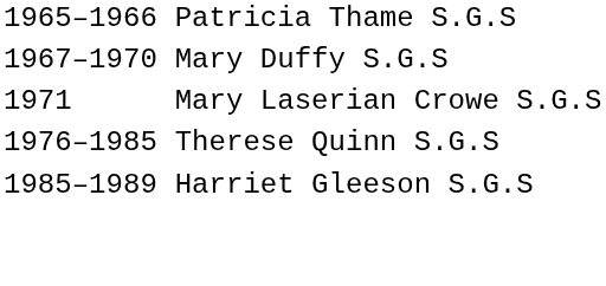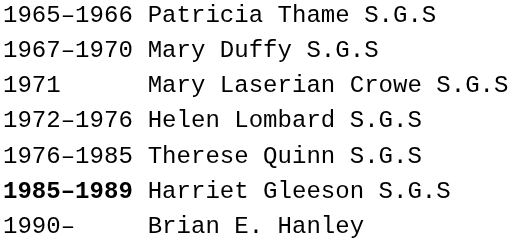 <table>
 <tr>
 <td></td>
 <td>1965–1966</td>
 <td></td>
 <td>Patricia Thame S.G.S</td>
 </tr>
 <tr>
 <td></td>
 <td>1967–1970</td>
 <td></td>
 <td>Mary Duffy S.G.S</td>
 </tr>
 <tr>
 <td></td>
 <td>1971</td>
 <td></td>
 <td>Mary Laserian Crowe S.G.S</td>
 </tr>
 <tr>
 <td></td>
+<td>1972–1976</td>
+<td></td>
+<td>Helen Lombard S.G.S</td>
+</tr>
+<tr>
+<td></td>
 <td>1976–1985</td>
 <td></td>
 <td>Therese Quinn S.G.S</td>
 </tr>
 <tr>
 <td></td>
-<td>1985–1989</td>
+<td><strong>1985–1989</strong></td>
 <td></td>
 <td>Harriet Gleeson S.G.S</td>
 </tr>
+<tr>
+<td></td>
+<td>1990–</td>
+<td></td>
+<td>Brian E. Hanley </td>
+</tr>
 </table>
